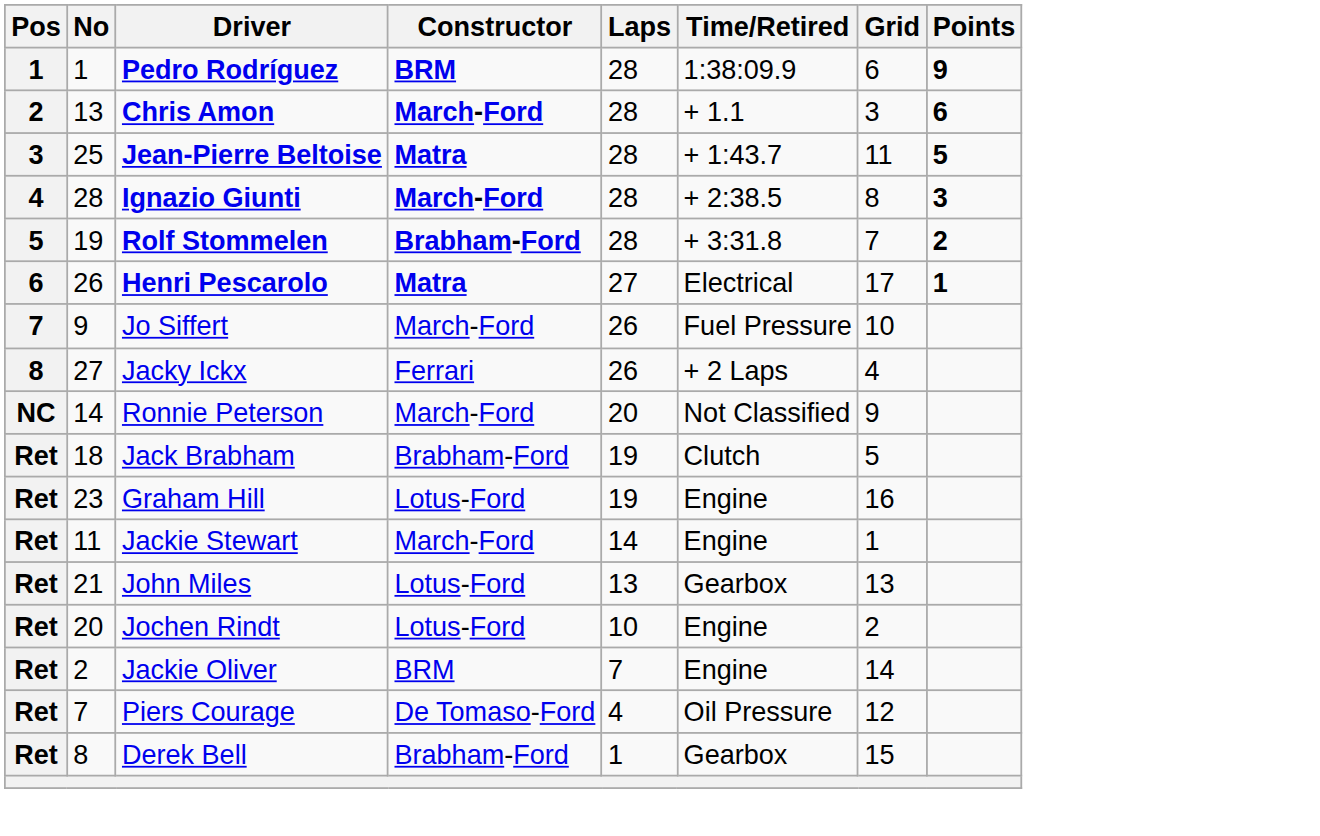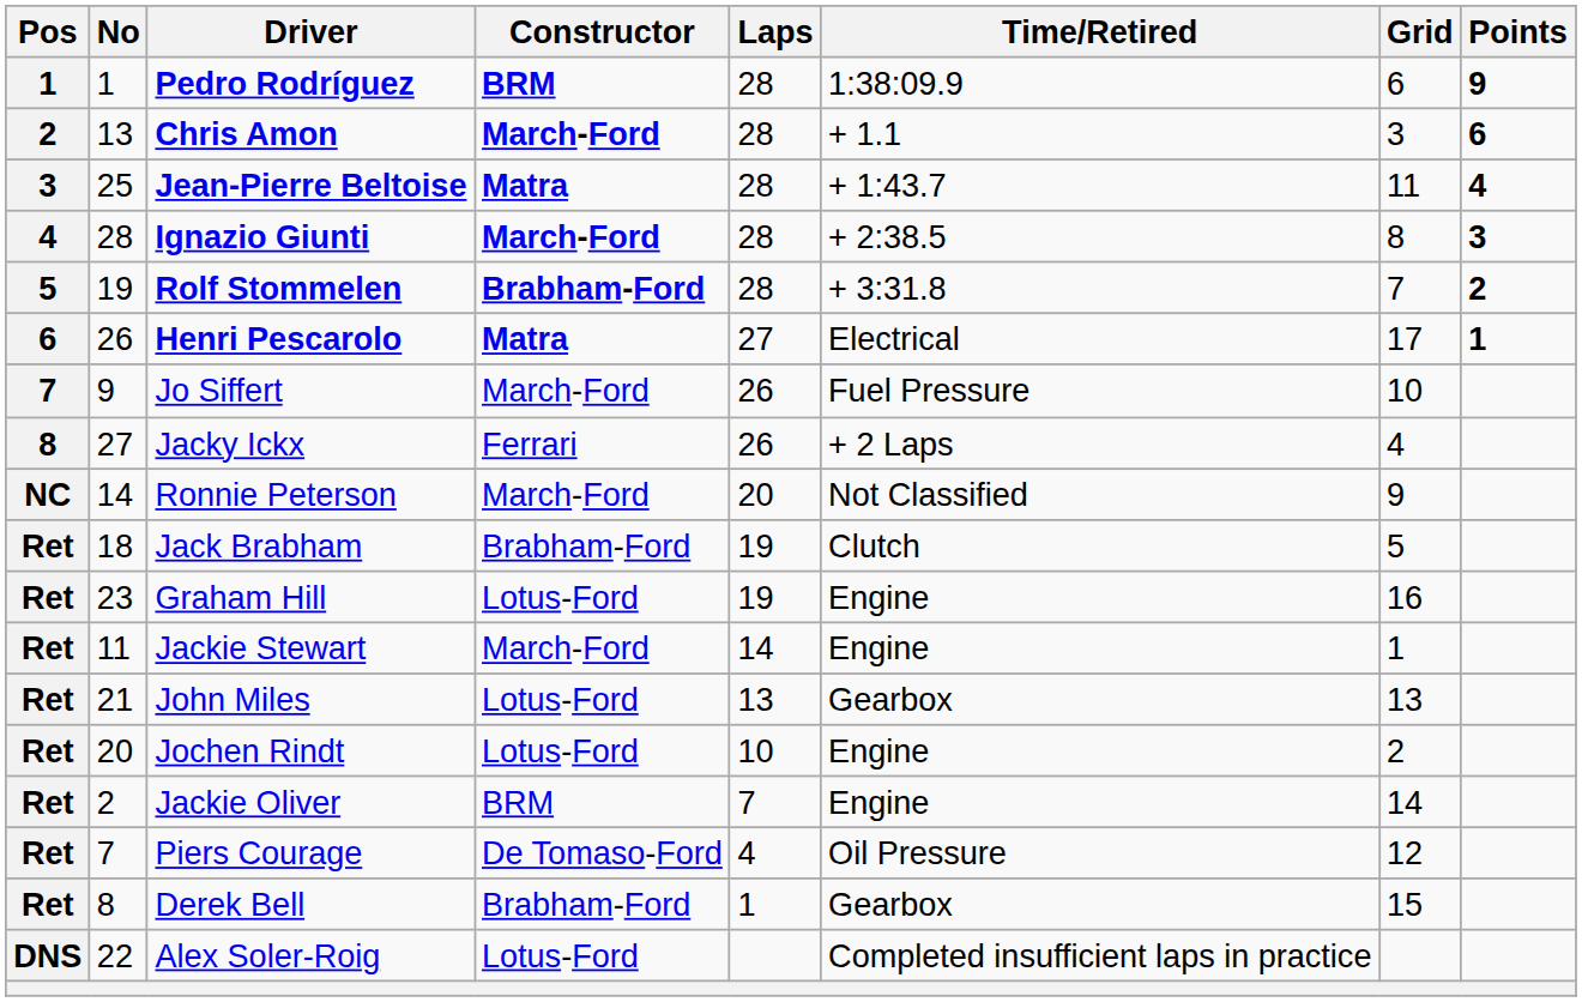 <table class="wikitable" style="font-size: 95%;">
 <tr>
 <th>Pos</th>
 <th>No</th>
 <th>Driver</th>
 <th>Constructor</th>
 <th>Laps</th>
 <th>Time/Retired</th>
 <th>Grid</th>
 <th>Points</th>
 </tr>
 <tr>
 <th>1</th>
 <td>1</td>
 <td> <strong><a href='#'>Pedro Rodríguez</a></strong></td>
 <td><strong><a href='#'>BRM</a></strong></td>
 <td>28</td>
 <td>1:38:09.9</td>
 <td>6</td>
 <td><strong>9</strong></td>
 </tr>
 <tr>
 <th>2</th>
 <td>13</td>
 <td> <strong><a href='#'>Chris Amon</a></strong></td>
 <td><strong><a href='#'>March</a>-<a href='#'>Ford</a></strong></td>
 <td>28</td>
 <td>+ 1.1</td>
 <td>3</td>
 <td><strong>6</strong></td>
 </tr>
 <tr>
 <th>3</th>
 <td>25</td>
 <td> <strong><a href='#'>Jean-Pierre Beltoise</a></strong></td>
 <td><strong><a href='#'>Matra</a></strong></td>
 <td>28</td>
 <td>+ 1:43.7</td>
 <td>11</td>
-<td><strong>5</strong></td>
+<td><strong>4</strong></td>
 </tr>
 <tr>
 <th>4</th>
 <td>28</td>
 <td> <strong><a href='#'>Ignazio Giunti</a></strong></td>
 <td><strong><a href='#'>March</a>-<a href='#'>Ford</a></strong></td>
 <td>28</td>
 <td>+ 2:38.5</td>
 <td>8</td>
 <td><strong>3</strong></td>
 </tr>
 <tr>
 <th>5</th>
 <td>19</td>
 <td> <strong><a href='#'>Rolf Stommelen</a></strong></td>
 <td><strong><a href='#'>Brabham</a>-<a href='#'>Ford</a></strong></td>
 <td>28</td>
 <td>+ 3:31.8</td>
 <td>7</td>
 <td><strong>2</strong></td>
 </tr>
 <tr>
 <th>6</th>
 <td>26</td>
 <td> <strong><a href='#'>Henri Pescarolo</a></strong></td>
 <td><strong><a href='#'>Matra</a></strong></td>
 <td>27</td>
 <td>Electrical</td>
 <td>17</td>
 <td><strong>1</strong></td>
 </tr>
 <tr>
 <th>7</th>
 <td>9</td>
 <td> <a href='#'>Jo Siffert</a></td>
 <td><a href='#'>March</a>-<a href='#'>Ford</a></td>
 <td>26</td>
 <td>Fuel Pressure</td>
 <td>10</td>
 <td> </td>
 </tr>
 <tr>
 <th>8</th>
 <td>27</td>
 <td> <a href='#'>Jacky Ickx</a></td>
 <td><a href='#'>Ferrari</a></td>
 <td>26</td>
 <td>+ 2 Laps</td>
 <td>4</td>
 <td> </td>
 </tr>
 <tr>
 <th>NC</th>
 <td>14</td>
 <td> <a href='#'>Ronnie Peterson</a></td>
 <td><a href='#'>March</a>-<a href='#'>Ford</a></td>
 <td>20</td>
 <td>Not Classified</td>
 <td>9</td>
 <td> </td>
 </tr>
 <tr>
 <th>Ret</th>
 <td>18</td>
 <td> <a href='#'>Jack Brabham</a></td>
 <td><a href='#'>Brabham</a>-<a href='#'>Ford</a></td>
 <td>19</td>
 <td>Clutch</td>
 <td>5</td>
 <td> </td>
 </tr>
 <tr>
 <th>Ret</th>
 <td>23</td>
 <td> <a href='#'>Graham Hill</a></td>
 <td><a href='#'>Lotus</a>-<a href='#'>Ford</a></td>
 <td>19</td>
 <td>Engine</td>
 <td>16</td>
 <td> </td>
 </tr>
 <tr>
 <th>Ret</th>
 <td>11</td>
 <td> <a href='#'>Jackie Stewart</a></td>
 <td><a href='#'>March</a>-<a href='#'>Ford</a></td>
 <td>14</td>
 <td>Engine</td>
 <td>1</td>
 <td> </td>
 </tr>
 <tr>
 <th>Ret</th>
 <td>21</td>
 <td> <a href='#'>John Miles</a></td>
 <td><a href='#'>Lotus</a>-<a href='#'>Ford</a></td>
 <td>13</td>
 <td>Gearbox</td>
 <td>13</td>
 <td> </td>
 </tr>
 <tr>
 <th>Ret</th>
 <td>20</td>
 <td> <a href='#'>Jochen Rindt</a></td>
 <td><a href='#'>Lotus</a>-<a href='#'>Ford</a></td>
 <td>10</td>
 <td>Engine</td>
 <td>2</td>
 <td> </td>
 </tr>
 <tr>
 <th>Ret</th>
 <td>2</td>
 <td> <a href='#'>Jackie Oliver</a></td>
 <td><a href='#'>BRM</a></td>
 <td>7</td>
 <td>Engine</td>
 <td>14</td>
 <td> </td>
 </tr>
 <tr>
 <th>Ret</th>
 <td>7</td>
 <td> <a href='#'>Piers Courage</a></td>
 <td><a href='#'>De Tomaso</a>-<a href='#'>Ford</a></td>
 <td>4</td>
 <td>Oil Pressure</td>
 <td>12</td>
 <td> </td>
 </tr>
 <tr>
 <th>Ret</th>
 <td>8</td>
 <td> <a href='#'>Derek Bell</a></td>
 <td><a href='#'>Brabham</a>-<a href='#'>Ford</a></td>
 <td>1</td>
 <td>Gearbox</td>
 <td>15</td>
 <td> </td>
 </tr>
 <tr>
+<th>DNS</th>
+<td>22</td>
+<td> <a href='#'>Alex Soler-Roig</a></td>
+<td><a href='#'>Lotus</a>-<a href='#'>Ford</a></td>
+<td></td>
+<td>Completed insufficient laps in practice</td>
+<td></td>
+<td></td>
+</tr>
+<tr>
 <th colspan="8"></th>
 </tr>
 </table>
